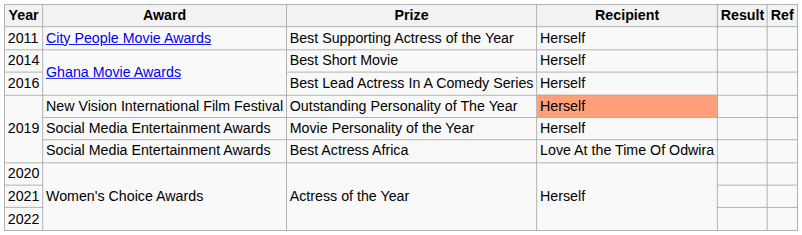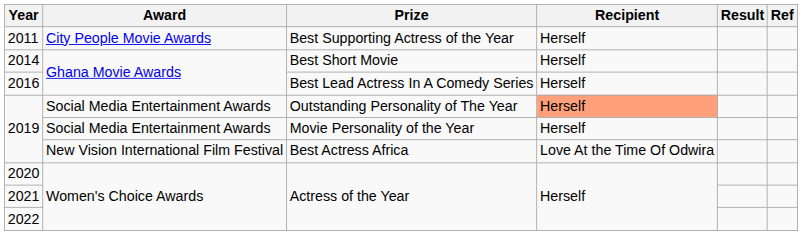 <table class="wikitable">
 <tr>
 <th>Year</th>
 <th>Award</th>
 <th>Prize</th>
 <th>Recipient</th>
 <th>Result</th>
 <th>Ref</th>
 </tr>
 <tr>
 <td>2011</td>
 <td><a href='#'>City People Movie Awards</a></td>
 <td>Best Supporting Actress of the Year</td>
 <td>Herself</td>
 <td></td>
 <td></td>
 </tr>
 <tr>
 <td>2014</td>
 <td rowspan="2"><a href='#'>Ghana Movie Awards</a></td>
 <td>Best Short Movie</td>
 <td>Herself</td>
 <td></td>
 <td></td>
 </tr>
 <tr>
 <td>2016</td>
 <td>Best Lead Actress In A Comedy Series</td>
 <td>Herself</td>
 <td></td>
 <td></td>
 </tr>
 <tr>
 <td rowspan="3">2019</td>
-<td>New Vision International Film Festival</td>
+<td>Social Media Entertainment Awards</td>
 <td>Outstanding Personality of The Year</td>
 <td style="background: lightsalmon;">Herself</td>
 <td></td>
 <td></td>
 </tr>
 <tr>
 <td>Social Media Entertainment Awards</td>
 <td>Movie Personality of the Year</td>
 <td>Herself</td>
 <td></td>
 <td></td>
 </tr>
 <tr>
-<td>Social Media Entertainment Awards</td>
+<td>New Vision International Film Festival</td>
 <td>Best Actress Africa</td>
 <td>Love At the Time Of Odwira</td>
 <td></td>
 <td></td>
 </tr>
 <tr>
 <td>2020</td>
 <td rowspan="3">Women's Choice Awards</td>
 <td rowspan="3">Actress of the Year</td>
 <td rowspan="3">Herself</td>
 <td></td>
 <td></td>
 </tr>
 <tr>
 <td>2021</td>
 <td></td>
 <td></td>
 </tr>
 <tr>
 <td>2022</td>
 <td></td>
 <td></td>
 </tr>
 </table>
